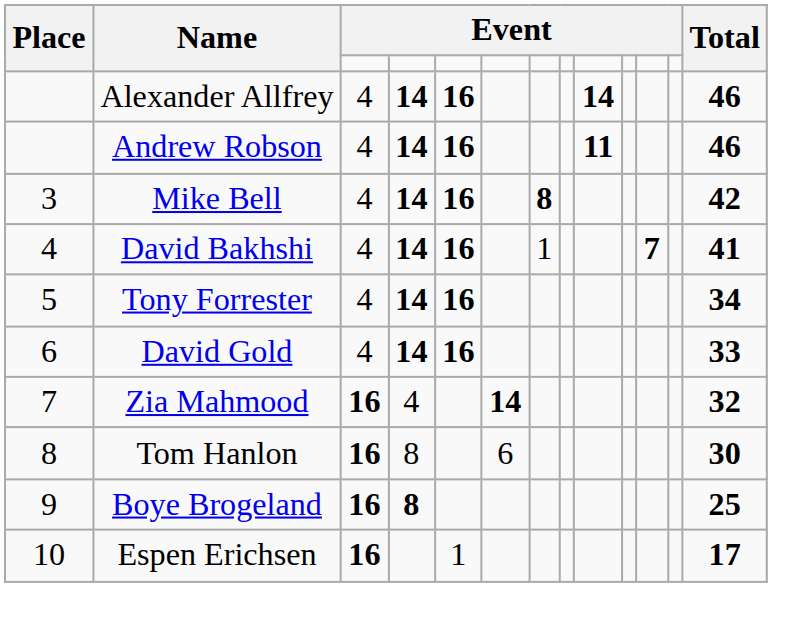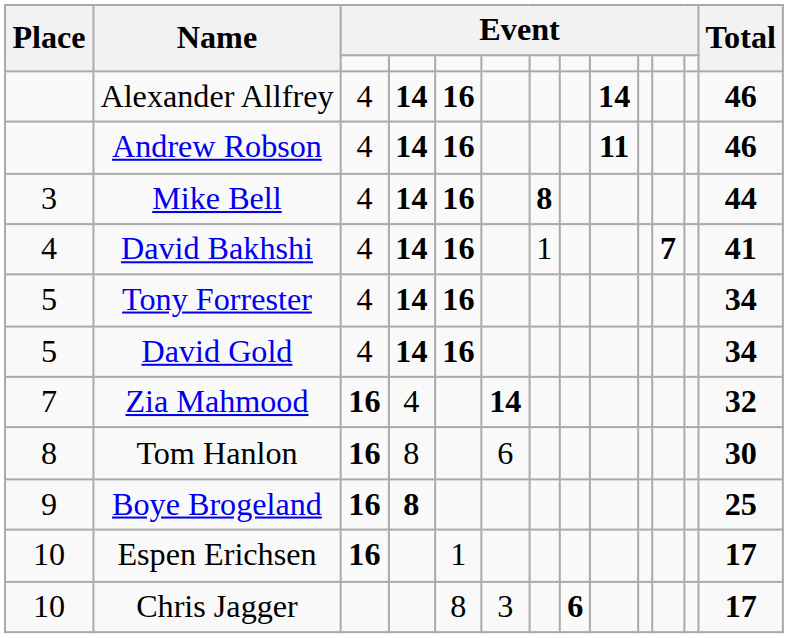 <table class="wikitable" style="text-align:center;">
 <tr>
 <th rowspan="2">Place</th>
 <th rowspan="2">Name</th>
 <th colspan="10">Event</th>
 <th rowspan="2">Total</th>
 </tr>
 <tr>
 <td></td>
 <td></td>
 <td></td>
 <td></td>
 <td></td>
 <td></td>
 <td></td>
 <td></td>
 <td></td>
 <td></td>
 </tr>
 <tr>
 <td></td>
 <td>Alexander Allfrey</td>
 <td>4</td>
 <td><strong>14</strong></td>
 <td><strong>16</strong></td>
 <td></td>
 <td></td>
 <td></td>
 <td><strong>14</strong></td>
 <td></td>
 <td></td>
 <td></td>
 <td><strong>46</strong></td>
 </tr>
 <tr>
 <td></td>
 <td><a href='#'>Andrew Robson</a></td>
 <td>4</td>
 <td><strong>14</strong></td>
 <td><strong>16</strong></td>
 <td></td>
 <td></td>
 <td></td>
 <td><strong>11</strong></td>
 <td></td>
 <td></td>
 <td></td>
 <td><strong>46</strong></td>
 </tr>
 <tr>
 <td>3</td>
 <td><a href='#'>Mike Bell</a></td>
 <td>4</td>
 <td><strong>14</strong></td>
 <td><strong>16</strong></td>
 <td></td>
 <td><strong>8</strong></td>
 <td></td>
 <td></td>
 <td></td>
 <td></td>
 <td></td>
-<td><strong>42</strong></td>
+<td><strong>44</strong></td>
 </tr>
 <tr>
 <td>4</td>
 <td><a href='#'>David Bakhshi</a></td>
 <td>4</td>
 <td><strong>14</strong></td>
 <td><strong>16</strong></td>
 <td></td>
 <td>1</td>
 <td></td>
 <td></td>
 <td></td>
 <td><strong>7</strong></td>
 <td></td>
 <td><strong>41</strong></td>
 </tr>
 <tr>
 <td>5</td>
 <td><a href='#'>Tony Forrester</a></td>
 <td>4</td>
 <td><strong>14</strong></td>
 <td><strong>16</strong></td>
 <td></td>
 <td></td>
 <td></td>
 <td></td>
 <td></td>
 <td></td>
 <td></td>
 <td><strong>34</strong></td>
 </tr>
 <tr>
-<td>6</td>
+<td>5</td>
 <td><a href='#'>David Gold</a></td>
 <td>4</td>
 <td><strong>14</strong></td>
 <td><strong>16</strong></td>
 <td></td>
 <td></td>
 <td></td>
 <td></td>
 <td></td>
 <td></td>
 <td></td>
-<td><strong>33</strong></td>
+<td><strong>34</strong></td>
 </tr>
 <tr>
 <td>7</td>
 <td><a href='#'>Zia Mahmood</a></td>
 <td><strong>16</strong></td>
 <td>4</td>
 <td></td>
 <td><strong>14</strong></td>
 <td></td>
 <td></td>
 <td></td>
 <td></td>
 <td></td>
 <td></td>
 <td><strong>32</strong></td>
 </tr>
 <tr>
 <td>8</td>
 <td>Tom Hanlon</td>
 <td><strong>16</strong></td>
 <td>8</td>
 <td></td>
 <td>6</td>
 <td></td>
 <td></td>
 <td></td>
 <td></td>
 <td></td>
 <td></td>
 <td><strong>30</strong></td>
 </tr>
 <tr>
 <td>9</td>
 <td><a href='#'>Boye Brogeland</a></td>
 <td><strong>16</strong></td>
 <td><strong>8</strong></td>
 <td></td>
 <td></td>
 <td></td>
 <td></td>
 <td></td>
 <td></td>
 <td></td>
 <td></td>
 <td><strong>25</strong></td>
 </tr>
 <tr>
 <td>10</td>
 <td>Espen Erichsen</td>
 <td><strong>16</strong></td>
 <td></td>
 <td>1</td>
 <td></td>
 <td></td>
 <td></td>
 <td></td>
 <td></td>
 <td></td>
 <td></td>
 <td><strong>17</strong></td>
 </tr>
+<tr>
+<td>10</td>
+<td>Chris Jagger</td>
+<td></td>
+<td></td>
+<td>8</td>
+<td>3</td>
+<td></td>
+<td><strong>6</strong></td>
+<td></td>
+<td></td>
+<td></td>
+<td></td>
+<td><strong>17</strong></td>
+</tr>
 </table>
